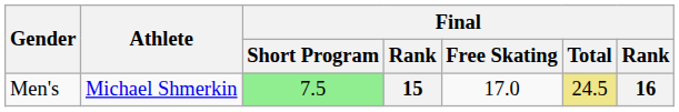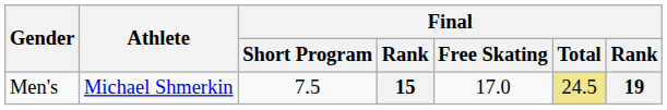 <table class="wikitable" style="font-size:90%">
 <tr>
 <th rowspan="2">Gender</th>
 <th rowspan="2">Athlete</th>
 <th colspan="9">Final</th>
 </tr>
 <tr>
 <th>Short Program</th>
 <th>Rank</th>
 <th>Free Skating</th>
 <th>Total</th>
 <th>Rank</th>
 </tr>
 <tr>
 <td>Men's</td>
 <td><a href='#'>Michael Shmerkin</a></td>
-<td align="center" style="background: lightgreen;">7.5</td>
+<td align="center">7.5</td>
 <th align="center">15</th>
 <td align="center">17.0</td>
 <td align="center" style="background: khaki;">24.5</td>
-<th align="center">16</th>
+<th align="center">19</th>
 </tr>
 </table>
